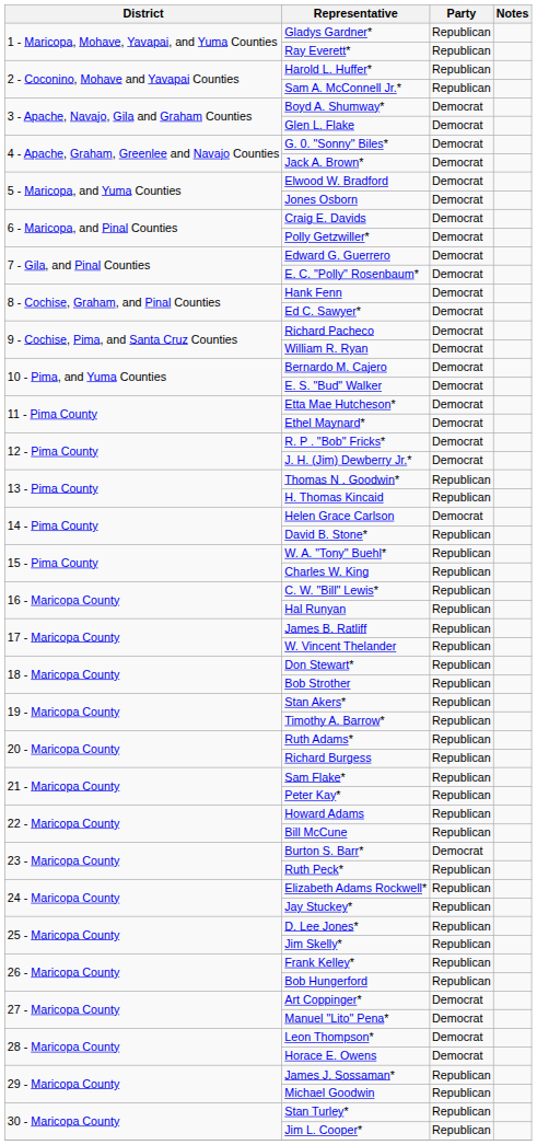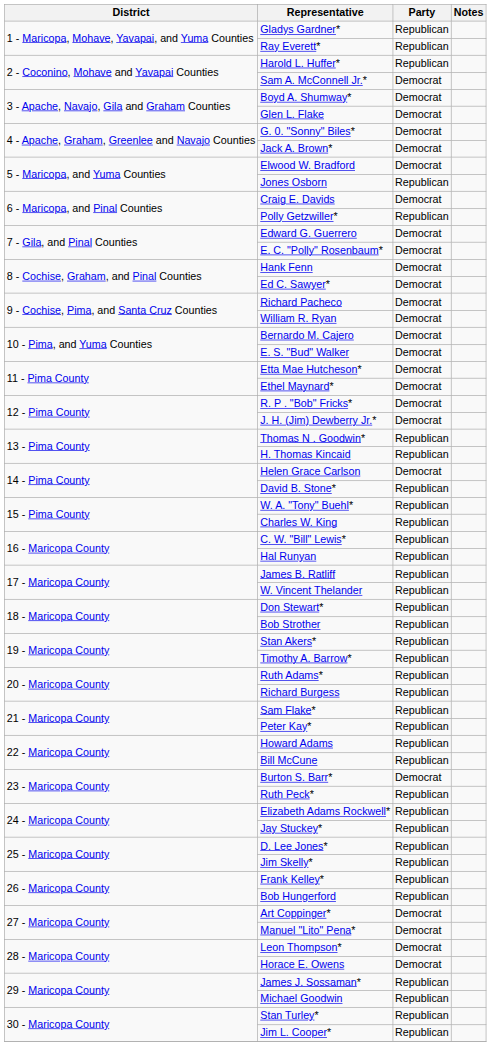 <table class="wikitable">
 <tr>
 <th>District</th>
 <th>Representative</th>
 <th>Party</th>
 <th>Notes</th>
 </tr>
 <tr>
 <td rowspan="2">1 - <a href='#'>Maricopa</a>, <a href='#'>Mohave</a>, <a href='#'>Yavapai</a>, and <a href='#'>Yuma</a> Counties</td>
 <td><a href='#'>Gladys Gardner</a>*</td>
 <td>Republican</td>
 <td></td>
 </tr>
 <tr>
 <td><a href='#'>Ray Everett</a>*</td>
 <td>Republican</td>
 <td></td>
 </tr>
 <tr>
 <td rowspan="2">2 - <a href='#'>Coconino</a>, <a href='#'>Mohave</a> and <a href='#'>Yavapai</a> Counties</td>
 <td><a href='#'>Harold L. Huffer</a>*</td>
 <td>Republican</td>
 <td></td>
 </tr>
 <tr>
 <td><a href='#'>Sam A. McConnell Jr.</a>*</td>
-<td>Republican</td>
+<td>Democrat</td>
 <td></td>
 </tr>
 <tr>
 <td rowspan="2">3 - <a href='#'>Apache</a>, <a href='#'>Navajo</a>, <a href='#'>Gila</a> and <a href='#'>Graham</a> Counties</td>
 <td><a href='#'>Boyd A. Shumway</a>*</td>
 <td>Democrat</td>
 <td></td>
 </tr>
 <tr>
 <td><a href='#'>Glen L. Flake</a></td>
 <td>Democrat</td>
 <td></td>
 </tr>
 <tr>
 <td rowspan="2">4 - <a href='#'>Apache</a>, <a href='#'>Graham</a>, <a href='#'>Greenlee</a> and <a href='#'>Navajo</a> Counties</td>
 <td><a href='#'>G. 0. "Sonny" Biles</a>*</td>
 <td>Democrat</td>
 <td></td>
 </tr>
 <tr>
 <td><a href='#'>Jack A. Brown</a>*</td>
 <td>Democrat</td>
 <td></td>
 </tr>
 <tr>
 <td rowspan="2">5 - <a href='#'>Maricopa</a>, and <a href='#'>Yuma</a> Counties</td>
 <td><a href='#'>Elwood W. Bradford</a></td>
 <td>Democrat</td>
 <td></td>
 </tr>
 <tr>
 <td><a href='#'>Jones Osborn</a></td>
-<td>Democrat</td>
+<td>Republican</td>
 <td></td>
 </tr>
 <tr>
 <td rowspan="2">6 - <a href='#'>Maricopa</a>, and <a href='#'>Pinal</a> Counties</td>
 <td><a href='#'>Craig E. Davids</a></td>
 <td>Democrat</td>
 <td></td>
 </tr>
 <tr>
 <td><a href='#'>Polly Getzwiller</a>*</td>
-<td>Democrat</td>
+<td>Republican</td>
 <td></td>
 </tr>
 <tr>
 <td rowspan="2">7 - <a href='#'>Gila</a>, and <a href='#'>Pinal</a> Counties</td>
 <td><a href='#'>Edward G. Guerrero</a></td>
 <td>Democrat</td>
 <td></td>
 </tr>
 <tr>
 <td><a href='#'>E. C. "Polly" Rosenbaum</a>*</td>
 <td>Democrat</td>
 <td></td>
 </tr>
 <tr>
 <td rowspan="2">8 - <a href='#'>Cochise</a>, <a href='#'>Graham</a>, and <a href='#'>Pinal</a> Counties</td>
 <td><a href='#'>Hank Fenn</a></td>
 <td>Democrat</td>
 <td></td>
 </tr>
 <tr>
 <td><a href='#'>Ed C. Sawyer</a>*</td>
 <td>Democrat</td>
 <td></td>
 </tr>
 <tr>
 <td rowspan="2">9 - <a href='#'>Cochise</a>, <a href='#'>Pima</a>, and <a href='#'>Santa Cruz</a> Counties</td>
 <td><a href='#'>Richard Pacheco</a></td>
 <td>Democrat</td>
 <td></td>
 </tr>
 <tr>
 <td><a href='#'>William R. Ryan</a></td>
 <td>Democrat</td>
 <td></td>
 </tr>
 <tr>
 <td rowspan="2">10 - <a href='#'>Pima</a>, and <a href='#'>Yuma</a> Counties</td>
 <td><a href='#'>Bernardo M. Cajero</a></td>
 <td>Democrat</td>
 <td></td>
 </tr>
 <tr>
 <td><a href='#'>E. S. "Bud" Walker</a></td>
 <td>Democrat</td>
 <td></td>
 </tr>
 <tr>
 <td rowspan="2">11 - <a href='#'>Pima County</a></td>
 <td><a href='#'>Etta Mae Hutcheson</a>*</td>
 <td>Democrat</td>
 <td></td>
 </tr>
 <tr>
 <td><a href='#'>Ethel Maynard</a>*</td>
 <td>Democrat</td>
 <td></td>
 </tr>
 <tr>
 <td rowspan="2">12 - <a href='#'>Pima County</a></td>
 <td><a href='#'>R. P . "Bob" Fricks</a>*</td>
 <td>Democrat</td>
 <td></td>
 </tr>
 <tr>
 <td><a href='#'>J. H. (Jim) Dewberry Jr.</a>*</td>
 <td>Democrat</td>
 <td></td>
 </tr>
 <tr>
 <td rowspan="2">13 - <a href='#'>Pima County</a></td>
 <td><a href='#'>Thomas N . Goodwin</a>*</td>
 <td>Republican</td>
 <td></td>
 </tr>
 <tr>
 <td><a href='#'>H. Thomas Kincaid</a></td>
 <td>Republican</td>
 <td></td>
 </tr>
 <tr>
 <td rowspan="2">14 - <a href='#'>Pima County</a></td>
 <td><a href='#'>Helen Grace Carlson</a></td>
 <td>Democrat</td>
 <td></td>
 </tr>
 <tr>
 <td><a href='#'>David B. Stone</a>*</td>
 <td>Republican</td>
 <td></td>
 </tr>
 <tr>
 <td rowspan="2">15 - <a href='#'>Pima County</a></td>
 <td><a href='#'>W. A. "Tony" Buehl</a>*</td>
 <td>Republican</td>
 <td></td>
 </tr>
 <tr>
 <td><a href='#'>Charles W. King</a></td>
 <td>Republican</td>
 <td></td>
 </tr>
 <tr>
 <td rowspan="2">16 - <a href='#'>Maricopa County</a></td>
 <td><a href='#'>C. W. "Bill" Lewis</a>*</td>
 <td>Republican</td>
 <td></td>
 </tr>
 <tr>
 <td><a href='#'>Hal Runyan</a></td>
 <td>Republican</td>
 <td></td>
 </tr>
 <tr>
 <td rowspan="2">17 - <a href='#'>Maricopa County</a></td>
 <td><a href='#'>James B. Ratliff</a></td>
 <td>Republican</td>
 <td></td>
 </tr>
 <tr>
 <td><a href='#'>W. Vincent Thelander</a></td>
 <td>Republican</td>
 <td></td>
 </tr>
 <tr>
 <td rowspan="2">18 - <a href='#'>Maricopa County</a></td>
 <td><a href='#'>Don Stewart</a>*</td>
 <td>Republican</td>
 <td></td>
 </tr>
 <tr>
 <td><a href='#'>Bob Strother</a></td>
 <td>Republican</td>
 <td></td>
 </tr>
 <tr>
 <td rowspan="2">19 - <a href='#'>Maricopa County</a></td>
 <td><a href='#'>Stan Akers</a>*</td>
 <td>Republican</td>
 <td></td>
 </tr>
 <tr>
 <td><a href='#'>Timothy A. Barrow</a>*</td>
 <td>Republican</td>
 <td></td>
 </tr>
 <tr>
 <td rowspan="2">20 - <a href='#'>Maricopa County</a></td>
 <td><a href='#'>Ruth Adams</a>*</td>
 <td>Republican</td>
 <td></td>
 </tr>
 <tr>
 <td><a href='#'>Richard Burgess</a></td>
 <td>Republican</td>
 <td></td>
 </tr>
 <tr>
 <td rowspan="2">21 - <a href='#'>Maricopa County</a></td>
 <td><a href='#'>Sam Flake</a>*</td>
 <td>Republican</td>
 <td></td>
 </tr>
 <tr>
 <td><a href='#'>Peter Kay</a>*</td>
 <td>Republican</td>
 <td></td>
 </tr>
 <tr>
 <td rowspan="2">22 - <a href='#'>Maricopa County</a></td>
 <td><a href='#'>Howard Adams</a></td>
 <td>Republican</td>
 <td></td>
 </tr>
 <tr>
 <td><a href='#'>Bill McCune</a></td>
 <td>Republican</td>
 <td></td>
 </tr>
 <tr>
 <td rowspan="2">23 - <a href='#'>Maricopa County</a></td>
 <td><a href='#'>Burton S. Barr</a>*</td>
 <td>Democrat</td>
 <td></td>
 </tr>
 <tr>
 <td><a href='#'>Ruth Peck</a>*</td>
 <td>Republican</td>
 <td></td>
 </tr>
 <tr>
 <td rowspan="2">24 - <a href='#'>Maricopa County</a></td>
 <td><a href='#'>Elizabeth Adams Rockwell</a>*</td>
 <td>Republican</td>
 <td></td>
 </tr>
 <tr>
 <td><a href='#'>Jay Stuckey</a>*</td>
 <td>Republican</td>
 <td></td>
 </tr>
 <tr>
 <td rowspan="2">25 - <a href='#'>Maricopa County</a></td>
 <td><a href='#'>D. Lee Jones</a>*</td>
 <td>Republican</td>
 <td></td>
 </tr>
 <tr>
 <td><a href='#'>Jim Skelly</a>*</td>
 <td>Republican</td>
 <td></td>
 </tr>
 <tr>
 <td rowspan="2">26 - <a href='#'>Maricopa County</a></td>
 <td><a href='#'>Frank Kelley</a>*</td>
 <td>Republican</td>
 <td></td>
 </tr>
 <tr>
 <td><a href='#'>Bob Hungerford</a></td>
 <td>Republican</td>
 <td></td>
 </tr>
 <tr>
 <td rowspan="2">27 - <a href='#'>Maricopa County</a></td>
 <td><a href='#'>Art Coppinger</a>*</td>
 <td>Democrat</td>
 <td></td>
 </tr>
 <tr>
 <td><a href='#'>Manuel "Lito" Pena</a>*</td>
 <td>Democrat</td>
 <td></td>
 </tr>
 <tr>
 <td rowspan="2">28 - <a href='#'>Maricopa County</a></td>
 <td><a href='#'>Leon Thompson</a>*</td>
 <td>Democrat</td>
 <td></td>
 </tr>
 <tr>
 <td><a href='#'>Horace E. Owens</a></td>
 <td>Democrat</td>
 <td></td>
 </tr>
 <tr>
 <td rowspan="2">29 - <a href='#'>Maricopa County</a></td>
 <td><a href='#'>James J. Sossaman</a>*</td>
 <td>Republican</td>
 <td></td>
 </tr>
 <tr>
 <td><a href='#'>Michael Goodwin</a></td>
 <td>Republican</td>
 <td></td>
 </tr>
 <tr>
 <td rowspan="2">30 - <a href='#'>Maricopa County</a></td>
 <td><a href='#'>Stan Turley</a>*</td>
 <td>Republican</td>
 <td></td>
 </tr>
 <tr>
 <td><a href='#'>Jim L. Cooper</a>*</td>
 <td>Republican</td>
 <td></td>
 </tr>
 <tr>
 </tr>
 </table>
